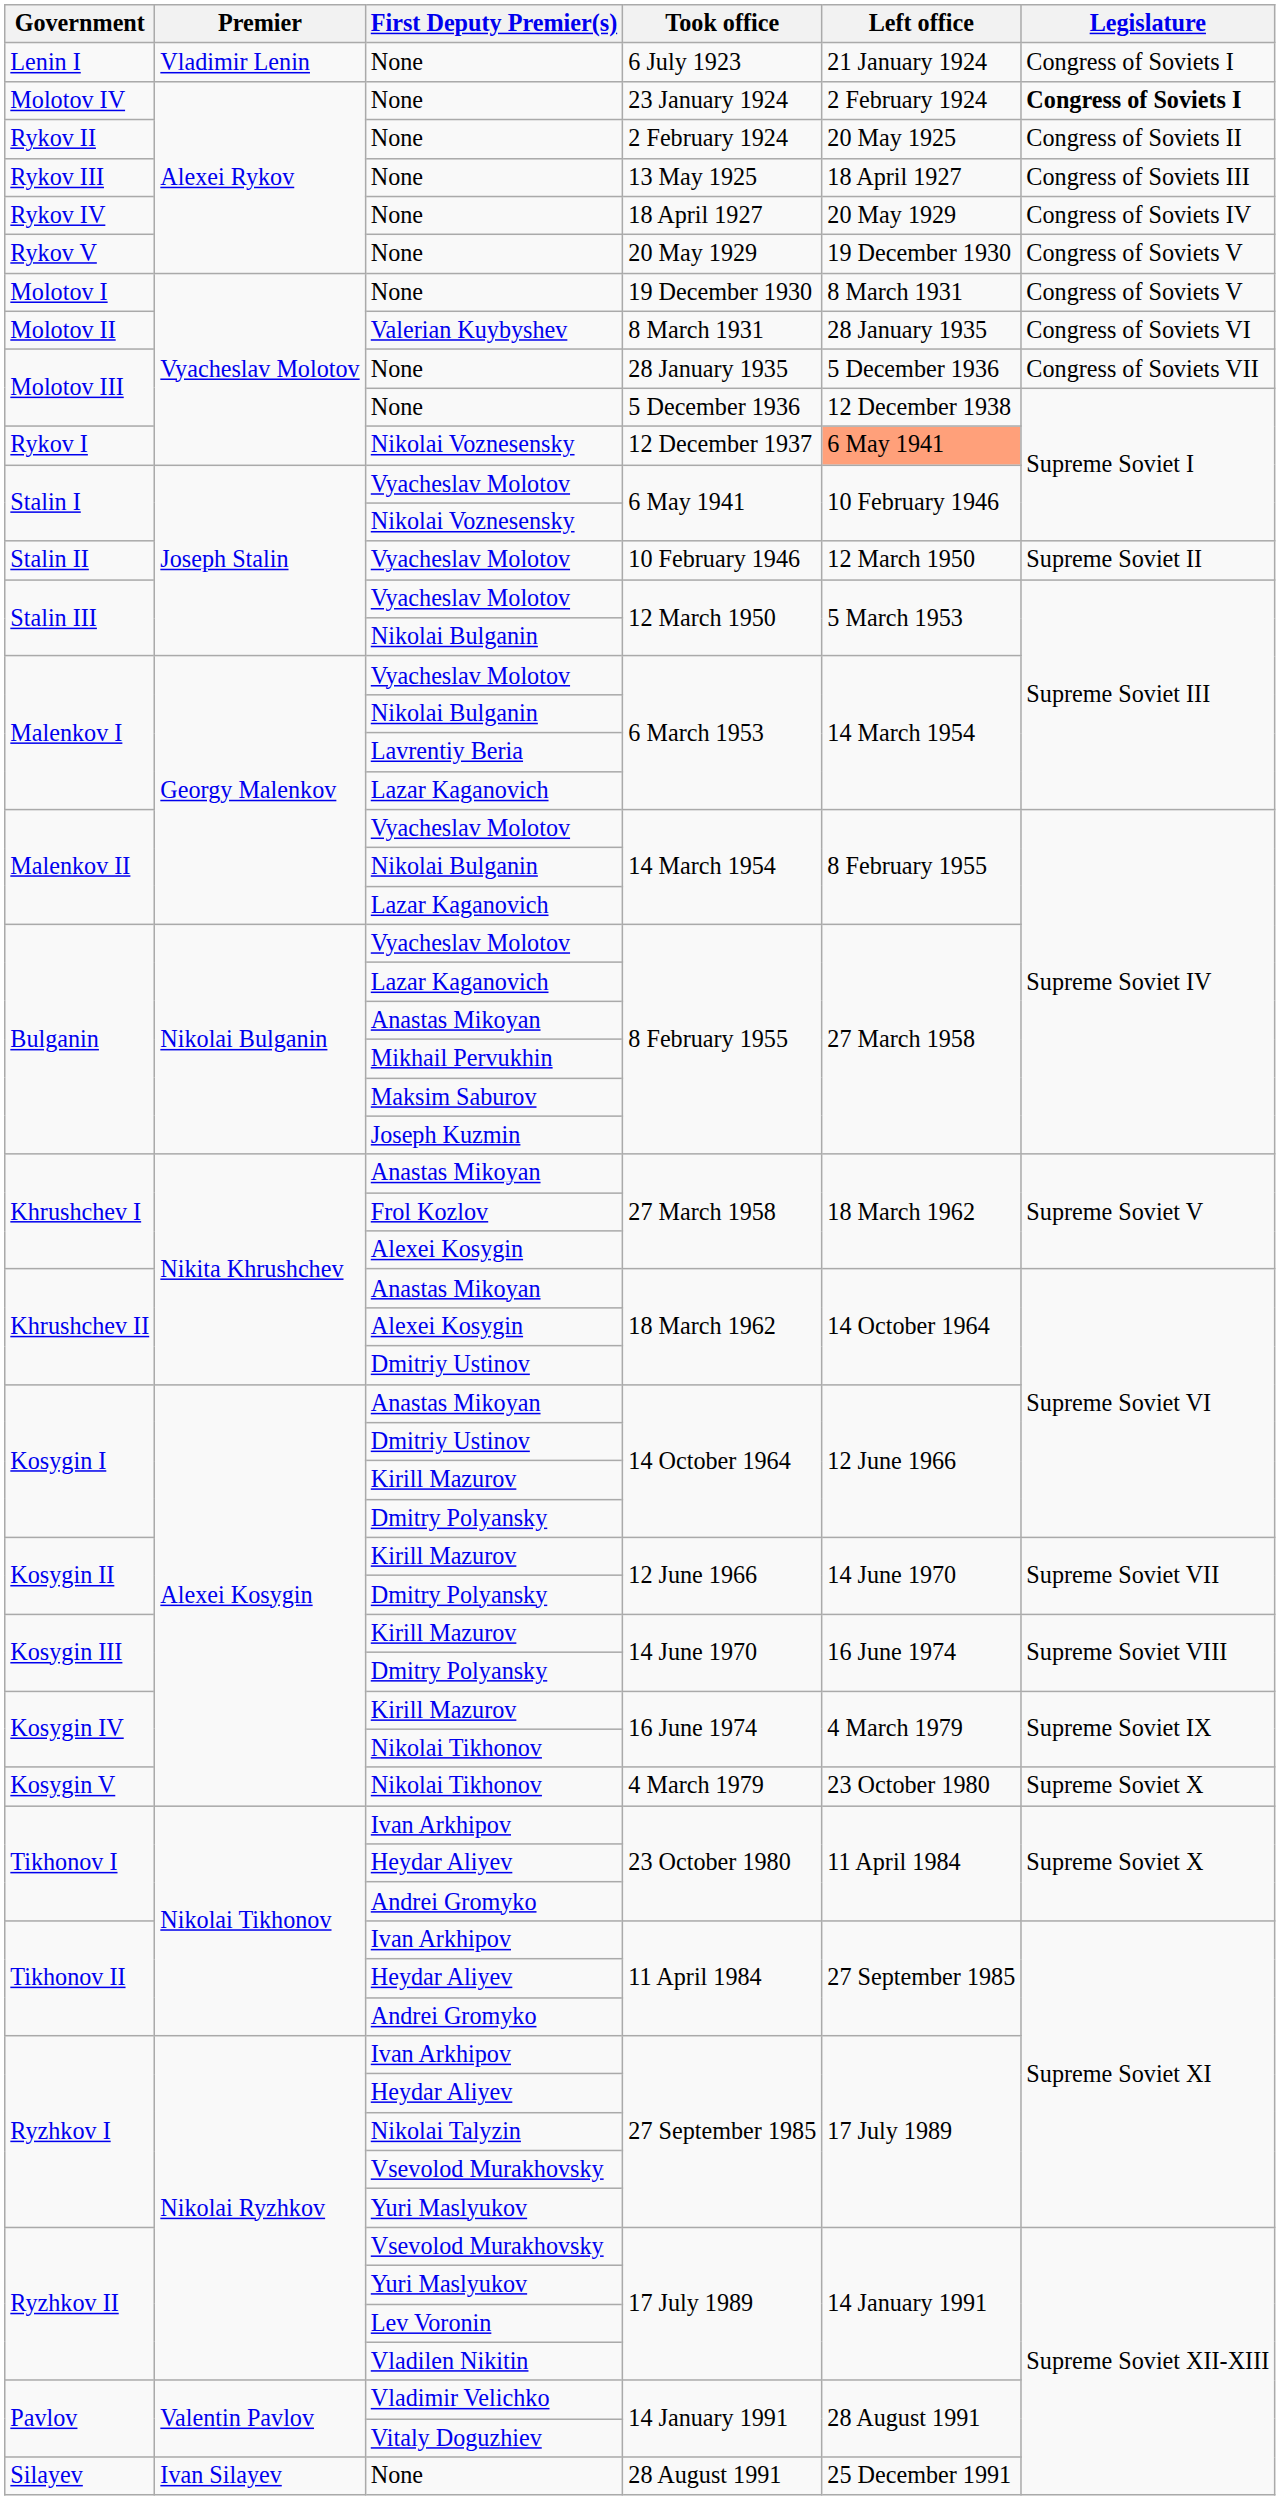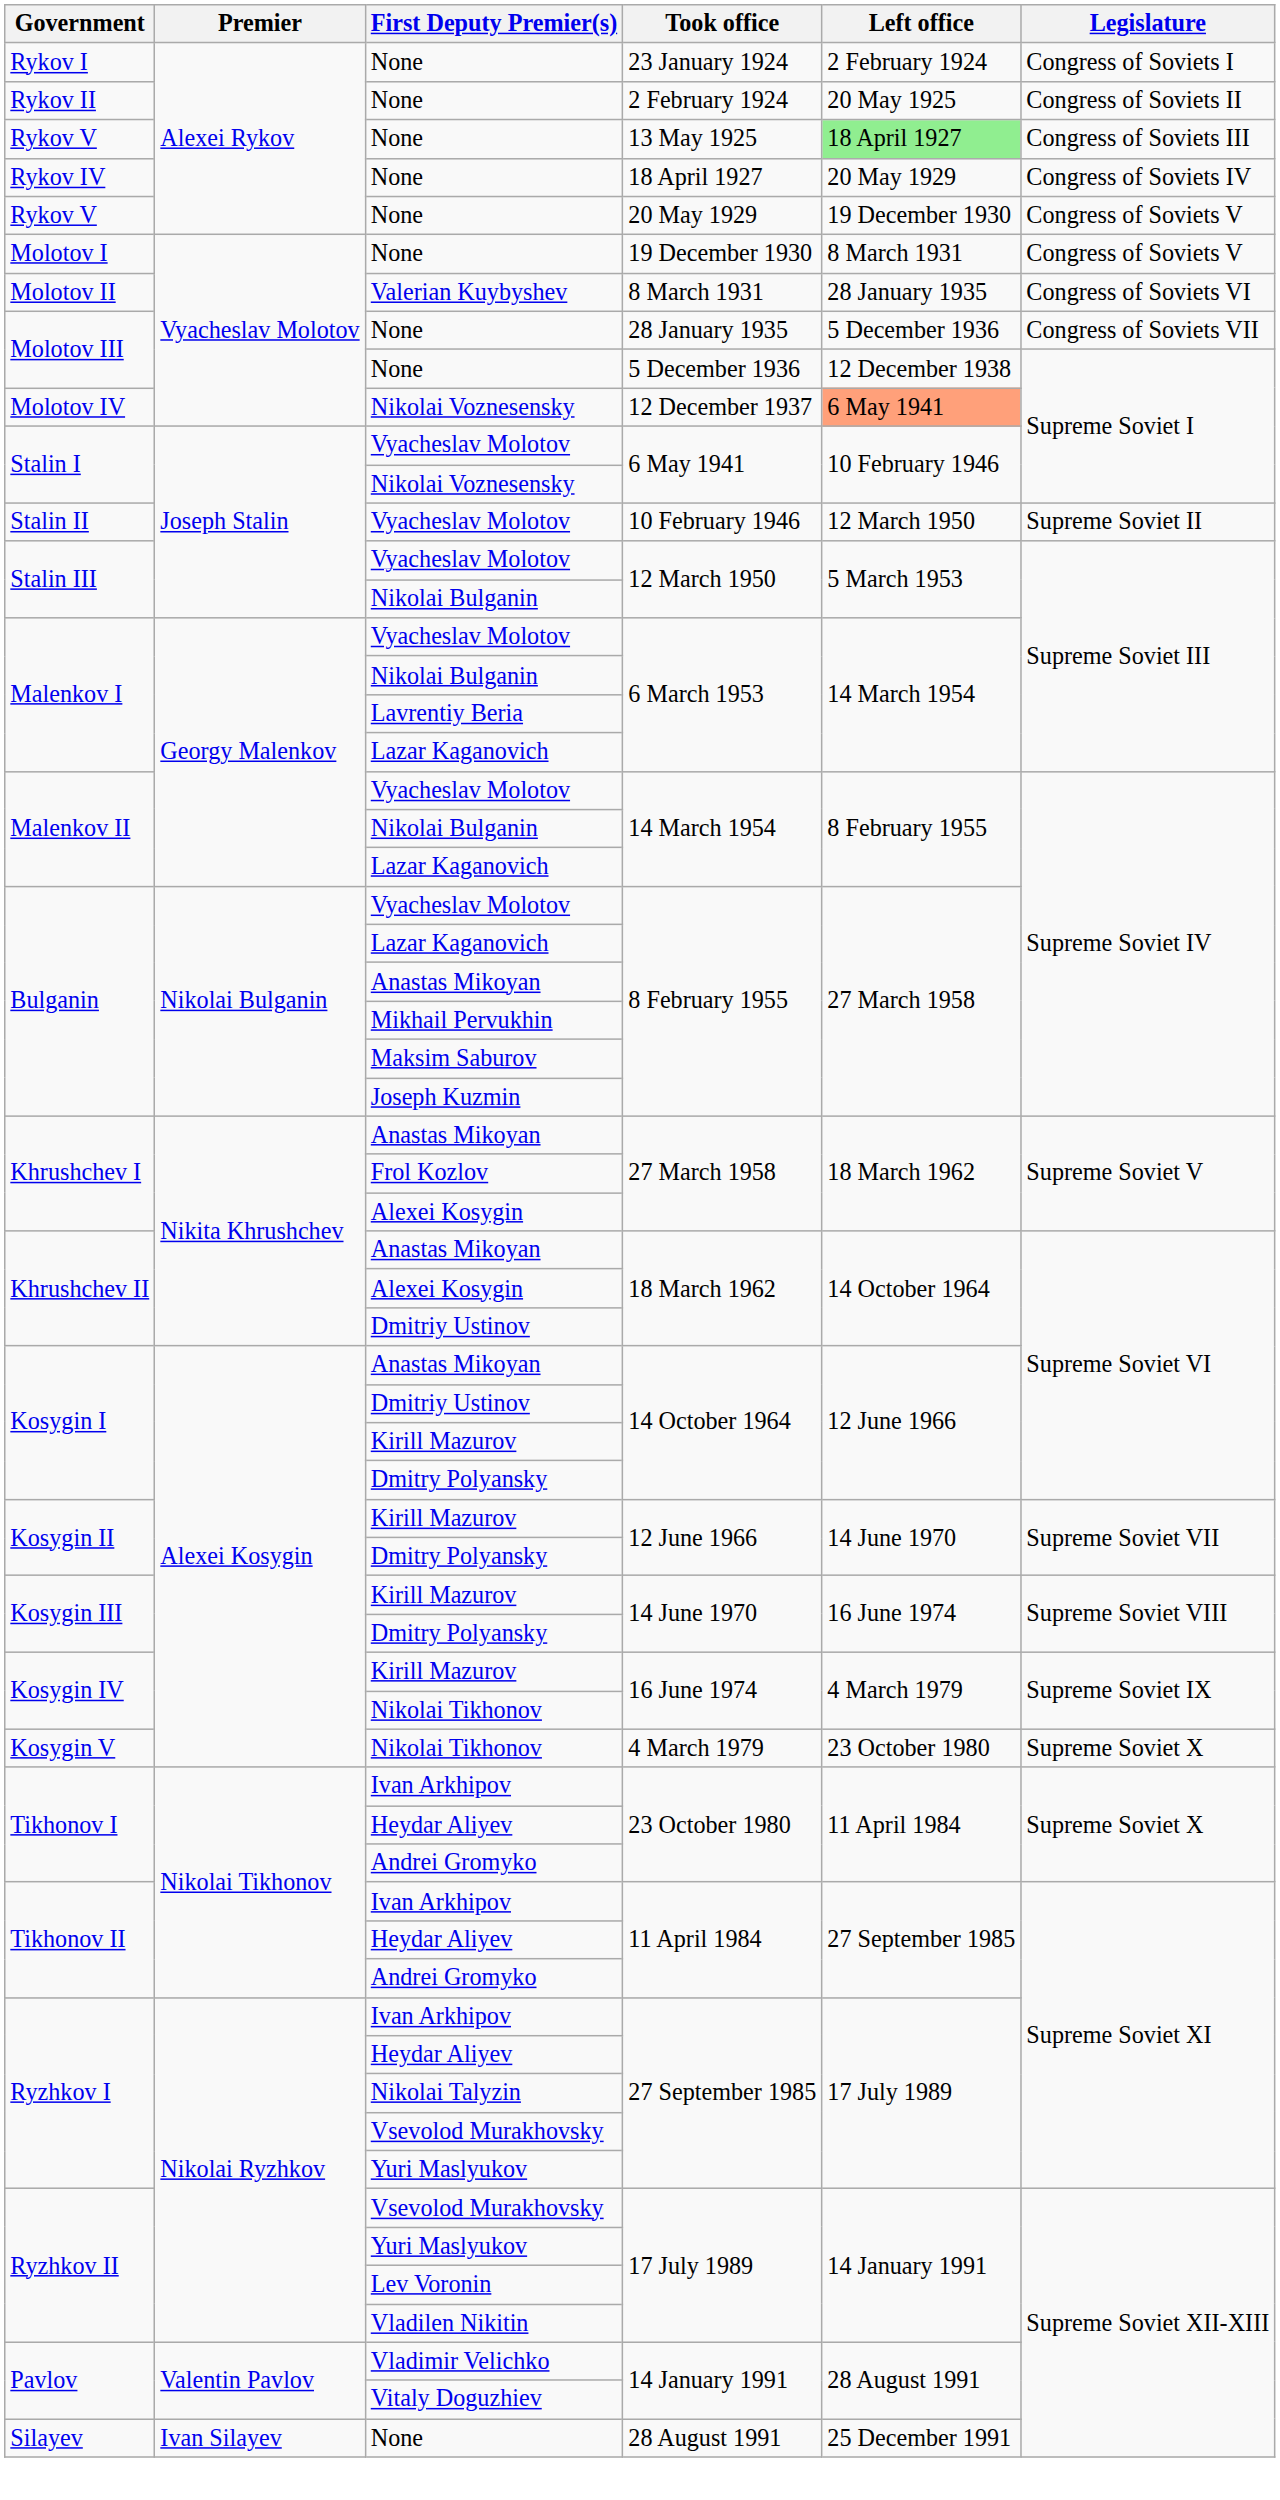 <table class="wikitable plainrowheaders">
 <tr>
 <th scope="col">Government</th>
 <th scope="col">Premier</th>
 <th scope="col"><a href='#'>First Deputy Premier(s)</a></th>
 <th scope="col">Took office</th>
 <th scope="col">Left office</th>
 <th scope="col"><a href='#'>Legislature</a></th>
 </tr>
 <tr>
-<td><a href='#'>Lenin I</a></td>
-<td><a href='#'>Vladimir Lenin</a></td>
-<td>None</td>
-<td>6 July 1923</td>
-<td>21 January 1924</td>
-<td>Congress of Soviets I</td>
-</tr>
-<tr>
-<td><a href='#'>Molotov IV</a></td>
+<td><a href='#'>Rykov I</a></td>
 <td rowspan="5"><a href='#'>Alexei Rykov</a></td>
 <td>None</td>
 <td>23 January 1924</td>
 <td>2 February 1924</td>
-<td><strong>Congress of Soviets I</strong></td>
+<td>Congress of Soviets I</td>
 </tr>
 <tr>
 <td><a href='#'>Rykov II</a></td>
 <td>None</td>
 <td>2 February 1924</td>
 <td>20 May 1925</td>
 <td>Congress of Soviets II</td>
 </tr>
 <tr>
-<td><a href='#'>Rykov III</a></td>
+<td><a href='#'>Rykov V</a></td>
 <td>None</td>
 <td>13 May 1925</td>
-<td>18 April 1927</td>
+<td style="background: lightgreen;">18 April 1927</td>
 <td>Congress of Soviets III</td>
 </tr>
 <tr>
 <td><a href='#'>Rykov IV</a></td>
 <td>None</td>
 <td>18 April 1927</td>
 <td>20 May 1929</td>
 <td>Congress of Soviets IV</td>
 </tr>
 <tr>
 <td><a href='#'>Rykov V</a></td>
 <td>None</td>
 <td>20 May 1929</td>
 <td>19 December 1930</td>
 <td>Congress of Soviets V</td>
 </tr>
 <tr>
 <td><a href='#'>Molotov I</a></td>
 <td rowspan="5"><a href='#'>Vyacheslav Molotov</a></td>
 <td>None</td>
 <td>19 December 1930</td>
 <td>8 March 1931</td>
 <td>Congress of Soviets V</td>
 </tr>
 <tr>
 <td><a href='#'>Molotov II</a></td>
 <td><a href='#'>Valerian Kuybyshev</a></td>
 <td>8 March 1931</td>
 <td>28 January 1935</td>
 <td>Congress of Soviets VI</td>
 </tr>
 <tr>
 <td rowspan="2"><a href='#'>Molotov III</a></td>
 <td>None</td>
 <td>28 January 1935</td>
 <td>5 December 1936</td>
 <td>Congress of Soviets VII</td>
 </tr>
 <tr>
 <td>None</td>
 <td>5 December 1936</td>
 <td>12 December 1938</td>
 <td rowspan="4">Supreme Soviet I</td>
 </tr>
 <tr>
-<td><a href='#'>Rykov I</a></td>
+<td><a href='#'>Molotov IV</a></td>
 <td><a href='#'>Nikolai Voznesensky</a></td>
 <td>12 December 1937</td>
 <td style="background: lightsalmon;">6 May 1941</td>
 </tr>
 <tr>
 <td rowspan="2"><a href='#'>Stalin I</a></td>
 <td rowspan="5"><a href='#'>Joseph Stalin</a></td>
 <td><a href='#'>Vyacheslav Molotov</a></td>
 <td rowspan="2">6 May 1941</td>
 <td rowspan="2">10 February 1946</td>
 </tr>
 <tr>
 <td><a href='#'>Nikolai Voznesensky</a></td>
 </tr>
 <tr>
 <td><a href='#'>Stalin II</a></td>
 <td><a href='#'>Vyacheslav Molotov</a></td>
 <td>10 February 1946</td>
 <td>12 March 1950</td>
 <td>Supreme Soviet II</td>
 </tr>
 <tr>
 <td rowspan="2"><a href='#'>Stalin III</a></td>
 <td><a href='#'>Vyacheslav Molotov</a></td>
 <td rowspan="2">12 March 1950</td>
 <td rowspan="2">5 March 1953</td>
 <td rowspan="6">Supreme Soviet III</td>
 </tr>
 <tr>
 <td><a href='#'>Nikolai Bulganin</a></td>
 </tr>
 <tr>
 <td rowspan="4"><a href='#'>Malenkov I</a></td>
 <td rowspan="7"><a href='#'>Georgy Malenkov</a></td>
 <td><a href='#'>Vyacheslav Molotov</a></td>
 <td rowspan="4">6 March 1953</td>
 <td rowspan="4">14 March 1954</td>
 </tr>
 <tr>
 <td><a href='#'>Nikolai Bulganin</a></td>
 </tr>
 <tr>
 <td><a href='#'>Lavrentiy Beria</a></td>
 </tr>
 <tr>
 <td><a href='#'>Lazar Kaganovich</a></td>
 </tr>
 <tr>
 <td rowspan="3"><a href='#'>Malenkov II</a></td>
 <td><a href='#'>Vyacheslav Molotov</a></td>
 <td rowspan="3">14 March 1954</td>
 <td rowspan="3">8 February 1955</td>
 <td rowspan="9">Supreme Soviet IV</td>
 </tr>
 <tr>
 <td><a href='#'>Nikolai Bulganin</a></td>
 </tr>
 <tr>
 <td><a href='#'>Lazar Kaganovich</a></td>
 </tr>
 <tr>
 <td rowspan="6"><a href='#'>Bulganin</a></td>
 <td rowspan="6"><a href='#'>Nikolai Bulganin</a></td>
 <td><a href='#'>Vyacheslav Molotov</a></td>
 <td rowspan="6">8 February 1955</td>
 <td rowspan="6">27 March 1958</td>
 </tr>
 <tr>
 <td><a href='#'>Lazar Kaganovich</a></td>
 </tr>
 <tr>
 <td><a href='#'>Anastas Mikoyan</a></td>
 </tr>
 <tr>
 <td><a href='#'>Mikhail Pervukhin</a></td>
 </tr>
 <tr>
 <td><a href='#'>Maksim Saburov</a></td>
 </tr>
 <tr>
 <td><a href='#'>Joseph Kuzmin</a></td>
 </tr>
 <tr>
 <td rowspan="3"><a href='#'>Khrushchev I</a></td>
 <td rowspan="6"><a href='#'>Nikita Khrushchev</a></td>
 <td><a href='#'>Anastas Mikoyan</a></td>
 <td rowspan="3">27 March 1958</td>
 <td rowspan="3">18 March 1962</td>
 <td rowspan="3">Supreme Soviet V</td>
 </tr>
 <tr>
 <td><a href='#'>Frol Kozlov</a></td>
 </tr>
 <tr>
 <td><a href='#'>Alexei Kosygin</a></td>
 </tr>
 <tr>
 <td rowspan="3"><a href='#'>Khrushchev II</a></td>
 <td><a href='#'>Anastas Mikoyan</a></td>
 <td rowspan="3">18 March 1962</td>
 <td rowspan="3">14 October 1964</td>
 <td rowspan="7">Supreme Soviet VI</td>
 </tr>
 <tr>
 <td><a href='#'>Alexei Kosygin</a></td>
 </tr>
 <tr>
 <td><a href='#'>Dmitriy Ustinov</a></td>
 </tr>
 <tr>
 <td rowspan="4"><a href='#'>Kosygin I</a></td>
 <td rowspan="11"><a href='#'>Alexei Kosygin</a></td>
 <td><a href='#'>Anastas Mikoyan</a></td>
 <td rowspan="4">14 October 1964</td>
 <td rowspan="4">12 June 1966</td>
 </tr>
 <tr>
 <td><a href='#'>Dmitriy Ustinov</a></td>
 </tr>
 <tr>
 <td><a href='#'>Kirill Mazurov</a></td>
 </tr>
 <tr>
 <td><a href='#'>Dmitry Polyansky</a></td>
 </tr>
 <tr>
 <td rowspan="2"><a href='#'>Kosygin II</a></td>
 <td><a href='#'>Kirill Mazurov</a></td>
 <td rowspan="2">12 June 1966</td>
 <td rowspan="2">14 June 1970</td>
 <td rowspan="2">Supreme Soviet VII</td>
 </tr>
 <tr>
 <td><a href='#'>Dmitry Polyansky</a></td>
 </tr>
 <tr>
 <td rowspan="2"><a href='#'>Kosygin III</a></td>
 <td><a href='#'>Kirill Mazurov</a></td>
 <td rowspan="2">14 June 1970</td>
 <td rowspan="2">16 June 1974</td>
 <td rowspan="2">Supreme Soviet VIII</td>
 </tr>
 <tr>
 <td><a href='#'>Dmitry Polyansky</a></td>
 </tr>
 <tr>
 <td rowspan="2"><a href='#'>Kosygin IV</a></td>
 <td><a href='#'>Kirill Mazurov</a></td>
 <td rowspan="2">16 June 1974</td>
 <td rowspan="2">4 March 1979</td>
 <td rowspan="2">Supreme Soviet IX</td>
 </tr>
 <tr>
 <td><a href='#'>Nikolai Tikhonov</a></td>
 </tr>
 <tr>
 <td><a href='#'>Kosygin V</a></td>
 <td><a href='#'>Nikolai Tikhonov</a></td>
 <td>4 March 1979</td>
 <td>23 October 1980</td>
 <td>Supreme Soviet X</td>
 </tr>
 <tr>
 <td rowspan="3"><a href='#'>Tikhonov I</a></td>
 <td rowspan="6"><a href='#'>Nikolai Tikhonov</a></td>
 <td><a href='#'>Ivan Arkhipov</a></td>
 <td rowspan="3">23 October 1980</td>
 <td rowspan="3">11 April 1984</td>
 <td rowspan="3">Supreme Soviet X</td>
 </tr>
 <tr>
 <td><a href='#'>Heydar Aliyev</a></td>
 </tr>
 <tr>
 <td><a href='#'>Andrei Gromyko</a></td>
 </tr>
 <tr>
 <td rowspan="3"><a href='#'>Tikhonov II</a></td>
 <td><a href='#'>Ivan Arkhipov</a></td>
 <td rowspan="3">11 April 1984</td>
 <td rowspan="3">27 September 1985</td>
 <td rowspan="8">Supreme Soviet XI</td>
 </tr>
 <tr>
 <td><a href='#'>Heydar Aliyev</a></td>
 </tr>
 <tr>
 <td><a href='#'>Andrei Gromyko</a></td>
 </tr>
 <tr>
 <td rowspan="5"><a href='#'>Ryzhkov I</a></td>
 <td rowspan="9"><a href='#'>Nikolai Ryzhkov</a></td>
 <td><a href='#'>Ivan Arkhipov</a></td>
 <td rowspan="5">27 September 1985</td>
 <td rowspan="5">17 July 1989</td>
 </tr>
 <tr>
 <td><a href='#'>Heydar Aliyev</a></td>
 </tr>
 <tr>
 <td><a href='#'>Nikolai Talyzin</a></td>
 </tr>
 <tr>
 <td><a href='#'>Vsevolod Murakhovsky</a></td>
 </tr>
 <tr>
 <td><a href='#'>Yuri Maslyukov</a></td>
 </tr>
 <tr>
 <td rowspan="4"><a href='#'>Ryzhkov II</a></td>
 <td><a href='#'>Vsevolod Murakhovsky</a></td>
 <td rowspan="4">17 July 1989</td>
 <td rowspan="4">14 January 1991</td>
 <td rowspan="9">Supreme Soviet XII-XIII</td>
 </tr>
 <tr>
 <td><a href='#'>Yuri Maslyukov</a></td>
 </tr>
 <tr>
 <td><a href='#'>Lev Voronin</a></td>
 </tr>
 <tr>
 <td><a href='#'>Vladilen Nikitin</a></td>
 </tr>
 <tr>
 <td rowspan="2"><a href='#'>Pavlov</a></td>
 <td rowspan="2"><a href='#'>Valentin Pavlov</a></td>
 <td><a href='#'>Vladimir Velichko</a></td>
 <td rowspan="2">14 January 1991</td>
 <td rowspan="2">28 August 1991</td>
 </tr>
 <tr>
 <td><a href='#'>Vitaly Doguzhiev</a></td>
 </tr>
 <tr>
 <td><a href='#'>Silayev</a></td>
 <td><a href='#'>Ivan Silayev</a></td>
 <td>None</td>
 <td>28 August 1991</td>
 <td>25 December 1991</td>
 </tr>
 </table>
